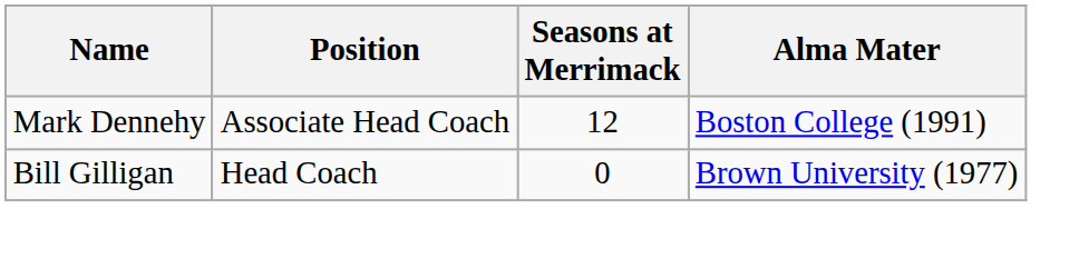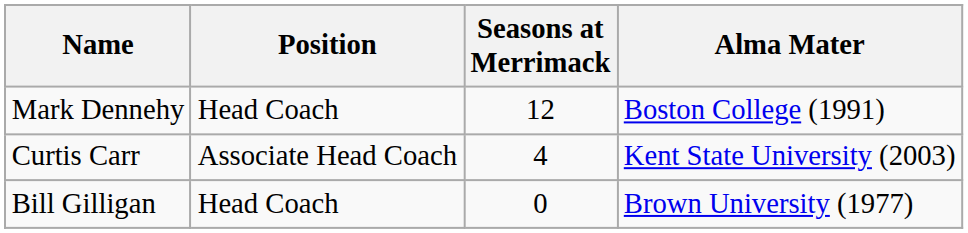 <table class="wikitable" border="1" style="font-size:90%;">
 <tr>
 <th>Name</th>
 <th>Position</th>
 <th>Seasons at<br>Merrimack</th>
 <th>Alma Mater</th>
 </tr>
 <tr>
 <td>Mark Dennehy</td>
-<td>Associate Head Coach</td>
+<td>Head Coach</td>
 <td align=center>12</td>
 <td><a href='#'>Boston College</a> (1991)</td>
+</tr>
+<tr>
+<td>Curtis Carr</td>
+<td>Associate Head Coach</td>
+<td align=center>4</td>
+<td><a href='#'>Kent State University</a> (2003)</td>
 </tr>
 <tr>
 <td>Bill Gilligan</td>
 <td>Head Coach</td>
 <td align=center>0</td>
 <td><a href='#'>Brown University</a> (1977)</td>
 </tr>
 </table>
